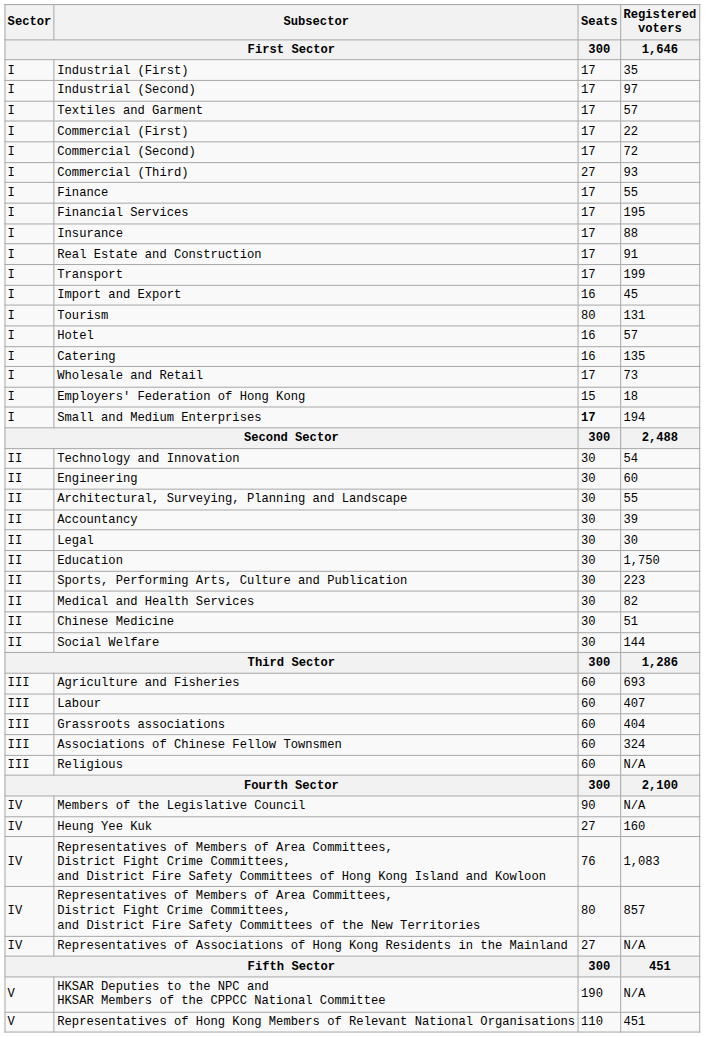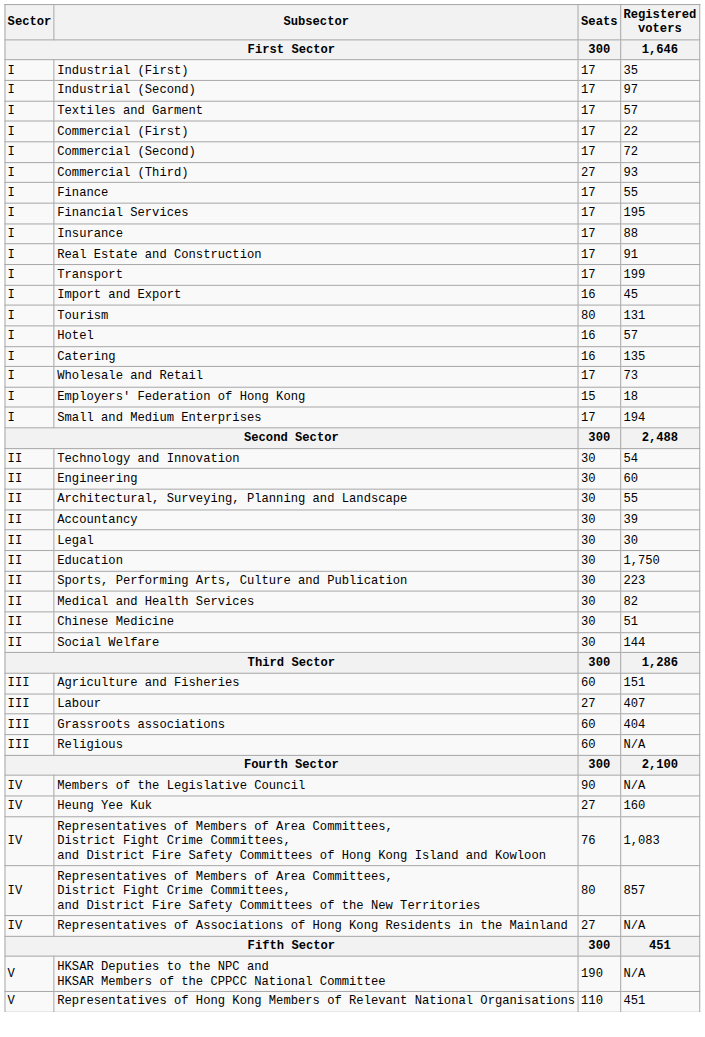 <table class="wikitable collapsible" align="center" cellpadding="1" cellspacing="1" style="margin:0 0 1em 1em; font-size: 90%" align= "right">
 <tr>
 </tr>
 <tr>
 <th>Sector</th>
 <th>Subsector</th>
 <th>Seats</th>
 <th>Registered<br>voters</th>
 </tr>
 <tr>
 <th colspan="2">First Sector</th>
 <th>300</th>
 <th>1,646</th>
 </tr>
 <tr>
 <td>I</td>
 <td align="left">Industrial (First)</td>
 <td>17</td>
 <td>35</td>
 </tr>
 <tr>
 <td>I</td>
 <td align="left">Industrial (Second)</td>
 <td>17</td>
 <td>97</td>
 </tr>
 <tr>
 <td>I</td>
 <td align="left">Textiles and Garment</td>
 <td>17</td>
 <td>57</td>
 </tr>
 <tr>
 <td>I</td>
 <td align="left">Commercial (First)</td>
 <td>17</td>
 <td>22</td>
 </tr>
 <tr>
 <td>I</td>
 <td align="left">Commercial (Second)</td>
 <td>17</td>
 <td>72</td>
 </tr>
 <tr>
 <td>I</td>
 <td align="left">Commercial (Third)</td>
 <td>27</td>
 <td>93</td>
 </tr>
 <tr>
 <td>I</td>
 <td align="left">Finance</td>
 <td>17</td>
 <td>55</td>
 </tr>
 <tr>
 <td>I</td>
 <td align="left">Financial Services</td>
 <td>17</td>
 <td>195</td>
 </tr>
 <tr>
 <td>I</td>
 <td align="left">Insurance</td>
 <td>17</td>
 <td>88</td>
 </tr>
 <tr>
 <td>I</td>
 <td align="left">Real Estate and Construction</td>
 <td>17</td>
 <td>91</td>
 </tr>
 <tr>
 <td>I</td>
 <td align="left">Transport</td>
 <td>17</td>
 <td>199</td>
 </tr>
 <tr>
 <td>I</td>
 <td align="left">Import and Export</td>
 <td>16</td>
 <td>45</td>
 </tr>
 <tr>
 <td>I</td>
 <td align="left">Tourism</td>
 <td>80</td>
 <td>131</td>
 </tr>
 <tr>
 <td>I</td>
 <td align="left">Hotel</td>
 <td>16</td>
 <td>57</td>
 </tr>
 <tr>
 <td>I</td>
 <td align="left">Catering</td>
 <td>16</td>
 <td>135</td>
 </tr>
 <tr>
 <td>I</td>
 <td align="left">Wholesale and Retail</td>
 <td>17</td>
 <td>73</td>
 </tr>
 <tr>
 <td>I</td>
 <td align="left">Employers' Federation of Hong Kong</td>
 <td>15</td>
 <td>18</td>
 </tr>
 <tr>
 <td>I</td>
 <td align="left">Small and Medium Enterprises</td>
-<td><strong>17</strong></td>
+<td>17</td>
 <td>194</td>
 </tr>
 <tr>
 <th colspan="2">Second Sector</th>
 <th>300</th>
 <th>2,488</th>
 </tr>
 <tr>
 <td>II</td>
 <td align="left">Technology and Innovation</td>
 <td>30</td>
 <td>54</td>
 </tr>
 <tr>
 <td>II</td>
 <td align="left">Engineering</td>
 <td>30</td>
 <td>60</td>
 </tr>
 <tr>
 <td>II</td>
 <td align="left">Architectural, Surveying, Planning and Landscape</td>
 <td>30</td>
 <td>55</td>
 </tr>
 <tr>
 <td>II</td>
 <td align="left">Accountancy</td>
 <td>30</td>
 <td>39</td>
 </tr>
 <tr>
 <td>II</td>
 <td align="left">Legal</td>
 <td>30</td>
 <td>30</td>
 </tr>
 <tr>
 <td>II</td>
 <td align="left">Education</td>
 <td>30</td>
 <td>1,750</td>
 </tr>
 <tr>
 <td>II</td>
 <td align="left">Sports, Performing Arts, Culture and Publication</td>
 <td>30</td>
 <td>223</td>
 </tr>
 <tr>
 <td>II</td>
 <td align="left">Medical and Health Services</td>
 <td>30</td>
 <td>82</td>
 </tr>
 <tr>
 <td>II</td>
 <td align="left">Chinese Medicine</td>
 <td>30</td>
 <td>51</td>
 </tr>
 <tr>
 <td>II</td>
 <td align="left">Social Welfare</td>
 <td>30</td>
 <td>144</td>
 </tr>
 <tr>
 <th colspan="2">Third Sector</th>
 <th>300</th>
 <th>1,286</th>
 </tr>
 <tr>
 <td>III</td>
 <td align="left">Agriculture and Fisheries</td>
 <td>60</td>
-<td>693</td>
+<td>151</td>
 </tr>
 <tr>
 <td>III</td>
 <td align="left">Labour</td>
-<td>60</td>
+<td>27</td>
 <td>407</td>
 </tr>
 <tr>
 <td>III</td>
 <td align="left">Grassroots associations</td>
 <td>60</td>
 <td>404</td>
-</tr>
-<tr>
-<td>III</td>
-<td align="left">Associations of Chinese Fellow Townsmen</td>
-<td>60</td>
-<td>324</td>
 </tr>
 <tr>
 <td>III</td>
 <td align="left">Religious</td>
 <td>60</td>
 <td>N/A</td>
 </tr>
 <tr>
 <th colspan="2">Fourth Sector</th>
 <th>300</th>
 <th>2,100</th>
 </tr>
 <tr>
 <td>IV</td>
 <td align="left">Members of the Legislative Council</td>
 <td>90</td>
 <td>N/A</td>
 </tr>
 <tr>
 <td>IV</td>
 <td align="left">Heung Yee Kuk</td>
 <td>27</td>
 <td>160</td>
 </tr>
 <tr>
 <td>IV</td>
 <td align="left">Representatives of Members of Area Committees,<br>District Fight Crime Committees,<br>and District Fire Safety Committees of Hong Kong Island and Kowloon</td>
 <td>76</td>
 <td>1,083</td>
 </tr>
 <tr>
 <td>IV</td>
 <td align="left">Representatives of Members of Area Committees,<br>District Fight Crime Committees,<br>and District Fire Safety Committees of the New Territories</td>
 <td>80</td>
 <td>857</td>
 </tr>
 <tr>
 <td>IV</td>
 <td align="left">Representatives of Associations of Hong Kong Residents in the Mainland</td>
 <td>27</td>
 <td>N/A</td>
 </tr>
 <tr>
 <th colspan="2">Fifth Sector</th>
 <th>300</th>
 <th>451</th>
 </tr>
 <tr>
 <td>V</td>
 <td align="left">HKSAR Deputies to the NPC and<br>HKSAR Members of the CPPCC National Committee</td>
 <td>190</td>
 <td>N/A</td>
 </tr>
 <tr>
 <td>V</td>
 <td align="left">Representatives of Hong Kong Members of Relevant National Organisations</td>
 <td>110</td>
 <td>451</td>
 </tr>
 </table>
